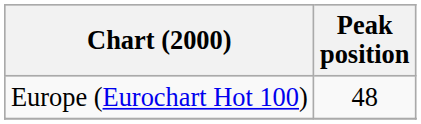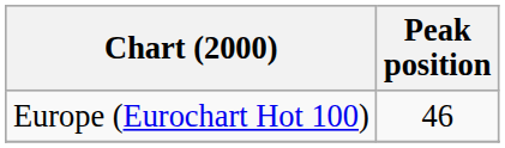 <table class="wikitable sortable">
 <tr>
 <th>Chart (2000)</th>
 <th>Peak<br>position</th>
 </tr>
 <tr>
 <td>Europe (<a href='#'>Eurochart Hot 100</a>)</td>
-<td align="center">48</td>
+<td align="center">46</td>
 </tr>
 <tr>
 </tr>
 <tr>
 </tr>
 </table>
